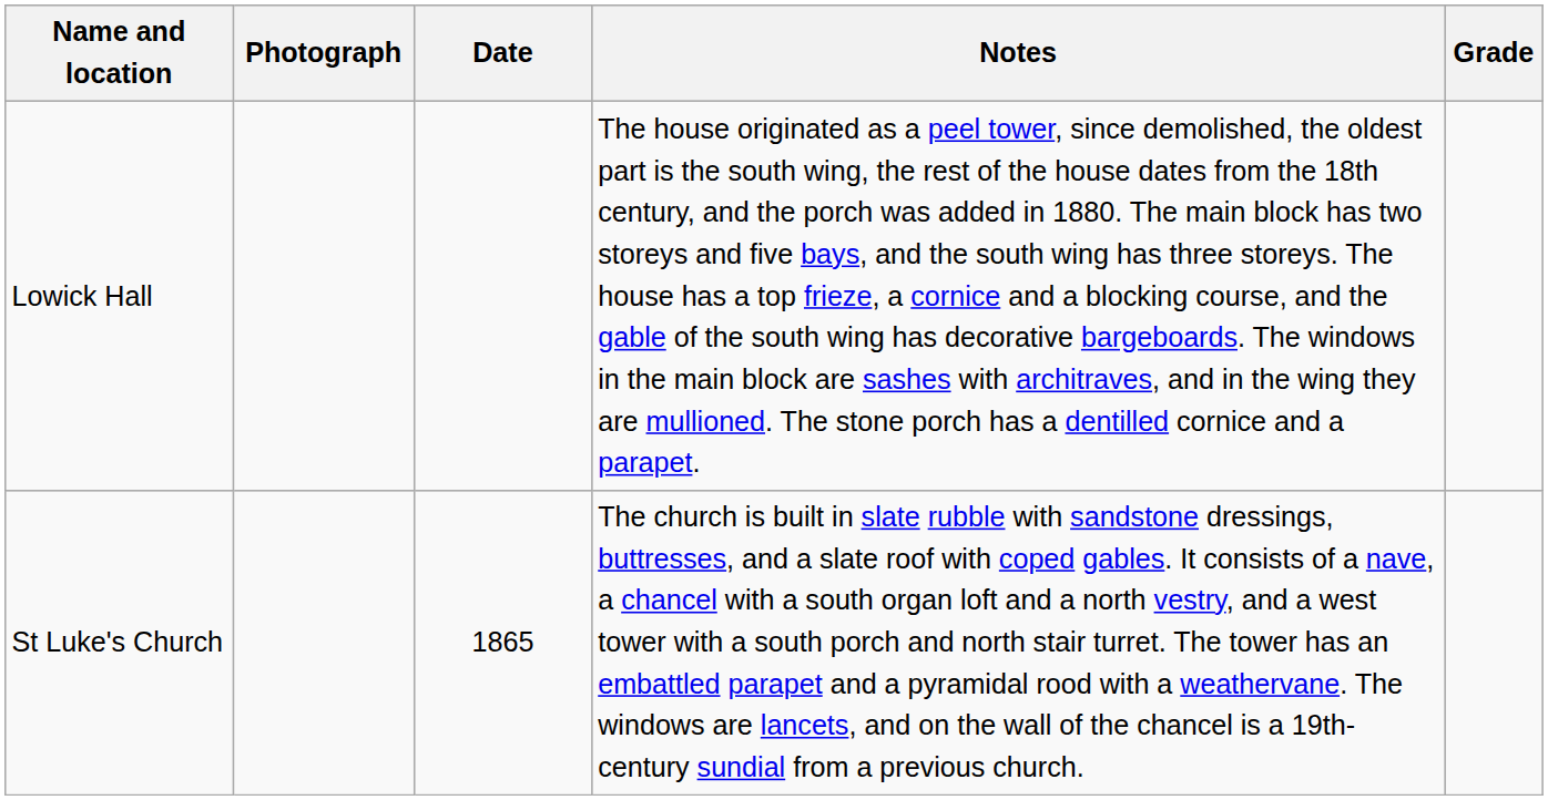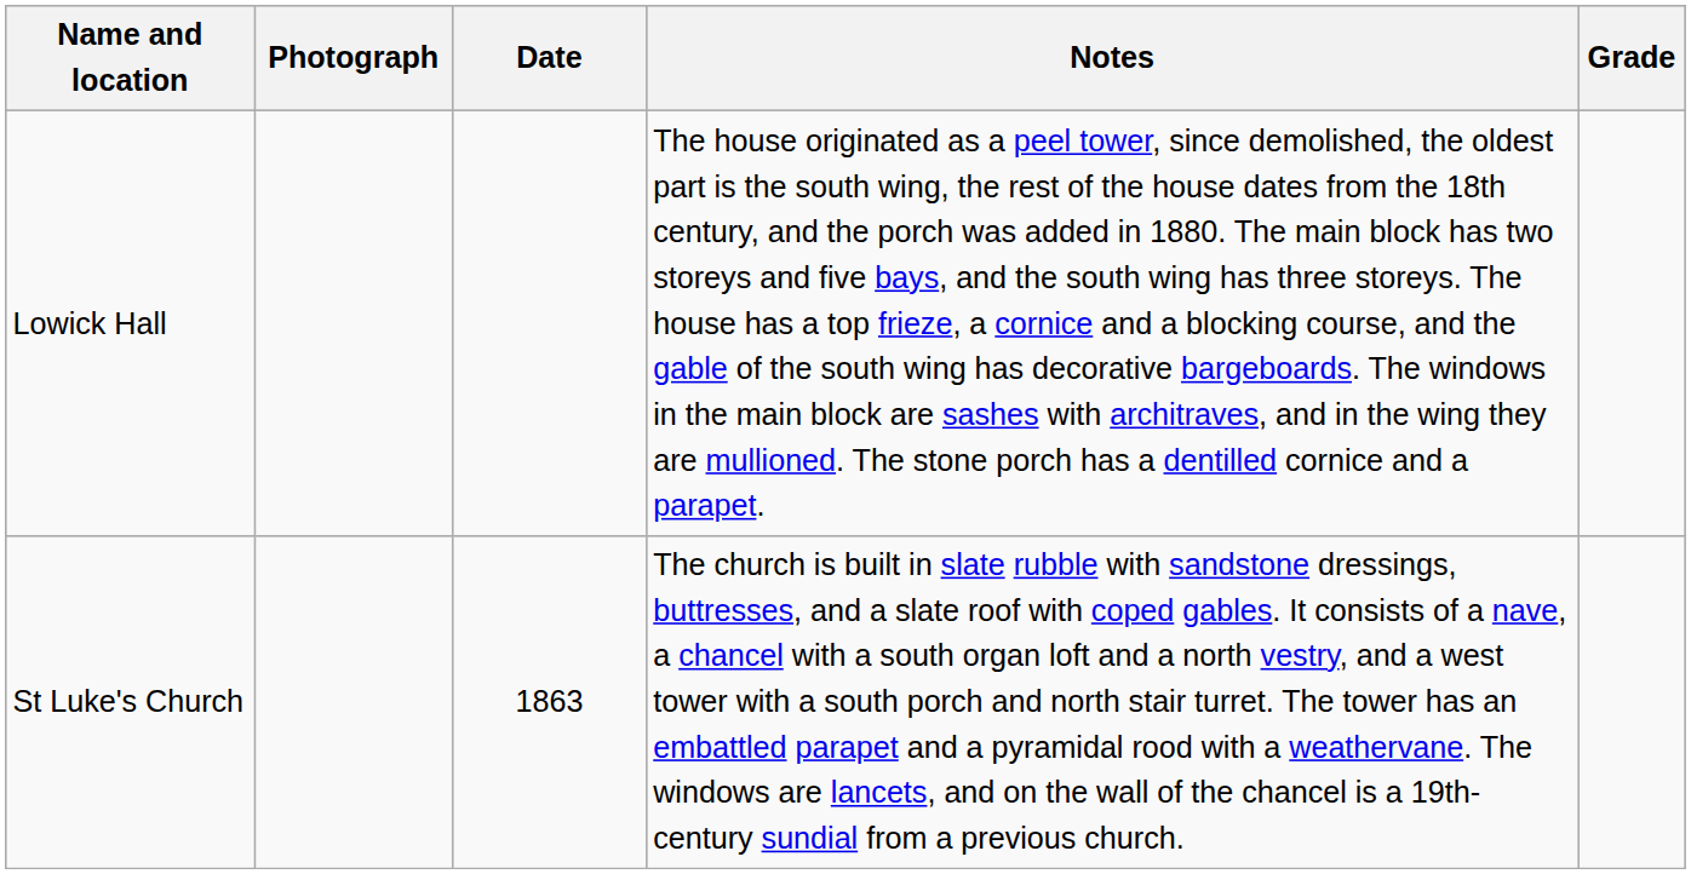 <table class="wikitable sortable plainrowheaders" style="width:100%; border:0; text-align:left; line-height:150%;">
 <tr>
 <th scope="col"  style="width:150px">Name and location</th>
 <th scope="col"  style="width:100px" class="unsortable">Photograph</th>
 <th scope="col"  style="width:120px">Date</th>
 <th scope="col"  style="width:650px" class="unsortable">Notes</th>
 <th scope="col"  style="width:50px">Grade</th>
 </tr>
 <tr>
 <td>Lowick Hall<br><small></small></td>
 <td></td>
 <td align="center"></td>
 <td>The house originated as a <a href='#'>peel tower</a>, since demolished, the oldest part is the south wing, the rest of the house dates from the 18th century, and the porch was added in 1880.  The main block has two storeys and five <a href='#'>bays</a>, and the south wing has three storeys. The house has a top <a href='#'>frieze</a>, a <a href='#'>cornice</a> and a blocking course, and the <a href='#'>gable</a> of the south wing has decorative <a href='#'>bargeboards</a>.  The windows in the main block are <a href='#'>sashes</a> with <a href='#'>architraves</a>, and in the wing they are <a href='#'>mullioned</a>.  The stone porch has a <a href='#'>dentilled</a> cornice and a <a href='#'>parapet</a>.</td>
 <td align="center" ></td>
 </tr>
 <tr>
 <td>St Luke's Church<br><small></small></td>
 <td></td>
-<td align="center">1865</td>
+<td align="center">1863</td>
 <td>The church is built in <a href='#'>slate</a> <a href='#'>rubble</a> with <a href='#'>sandstone</a> dressings, <a href='#'>buttresses</a>, and a slate roof with <a href='#'>coped</a> <a href='#'>gables</a>.  It consists of a <a href='#'>nave</a>, a <a href='#'>chancel</a> with a south organ loft and a north <a href='#'>vestry</a>, and a west tower with a south porch and north stair turret.  The tower has an <a href='#'>embattled</a> <a href='#'>parapet</a> and a pyramidal rood with a <a href='#'>weathervane</a>.  The windows are <a href='#'>lancets</a>, and on the wall of the chancel is a 19th-century <a href='#'>sundial</a> from a previous church.</td>
 <td align="center" ></td>
 </tr>
 <tr>
 </tr>
 </table>
